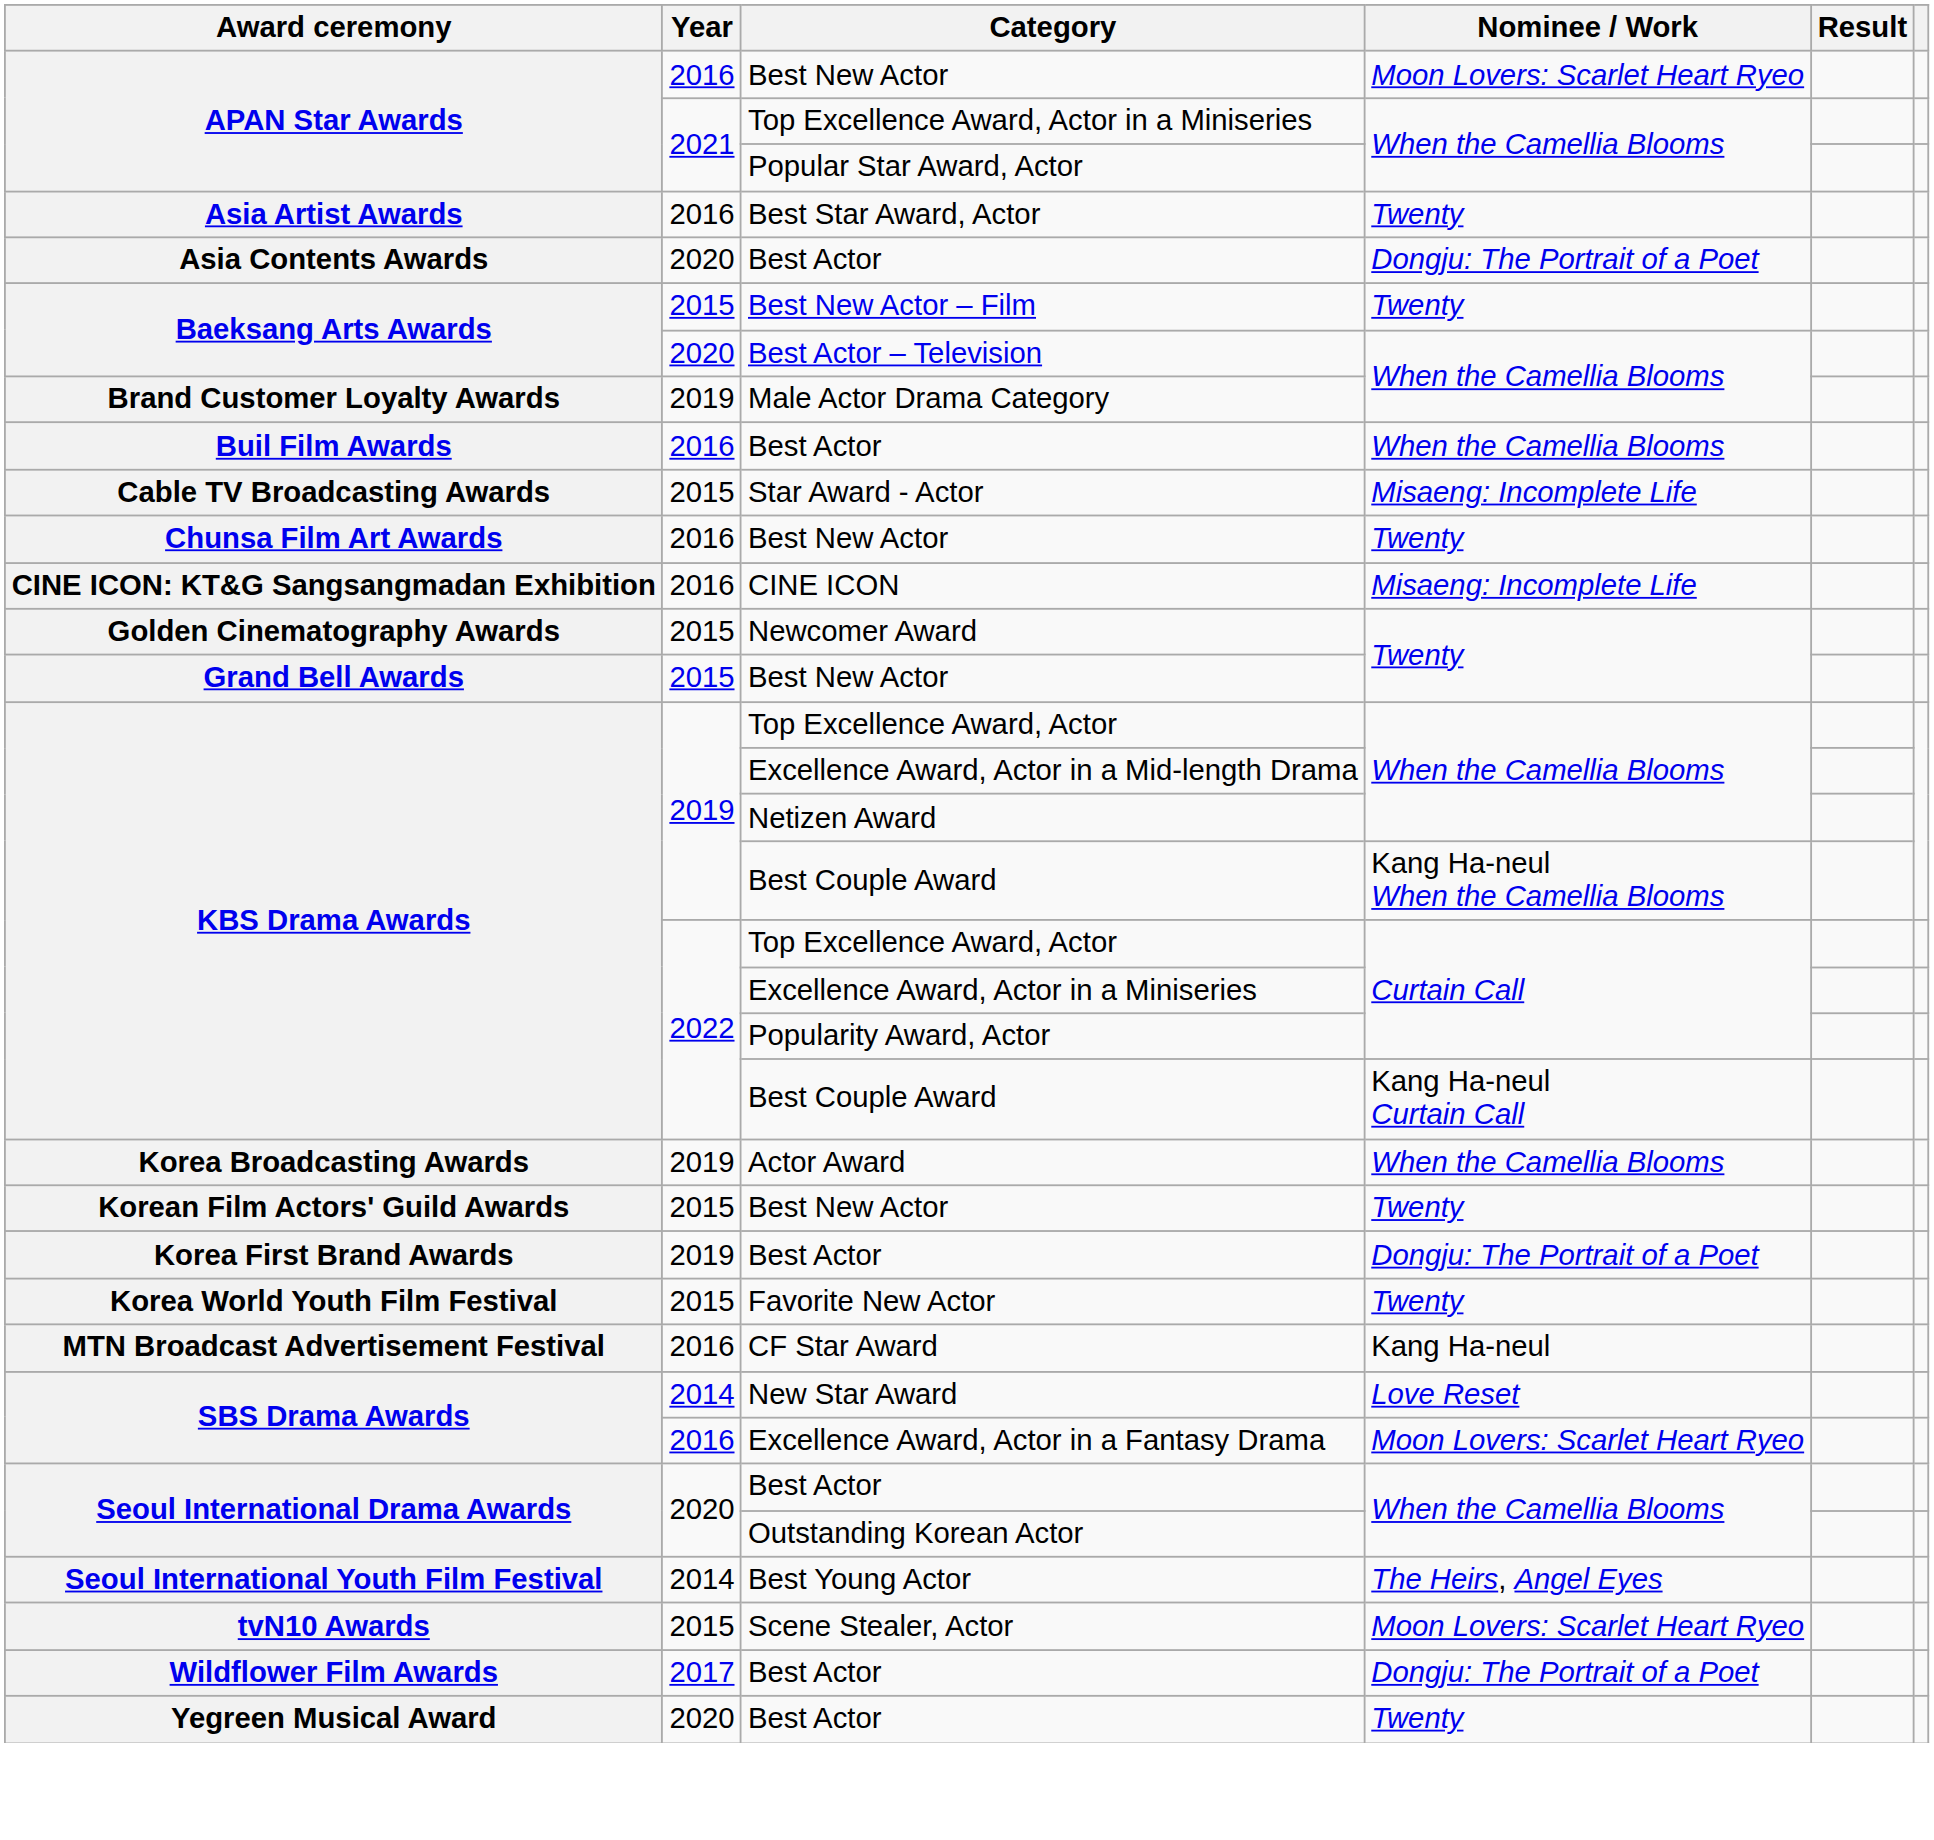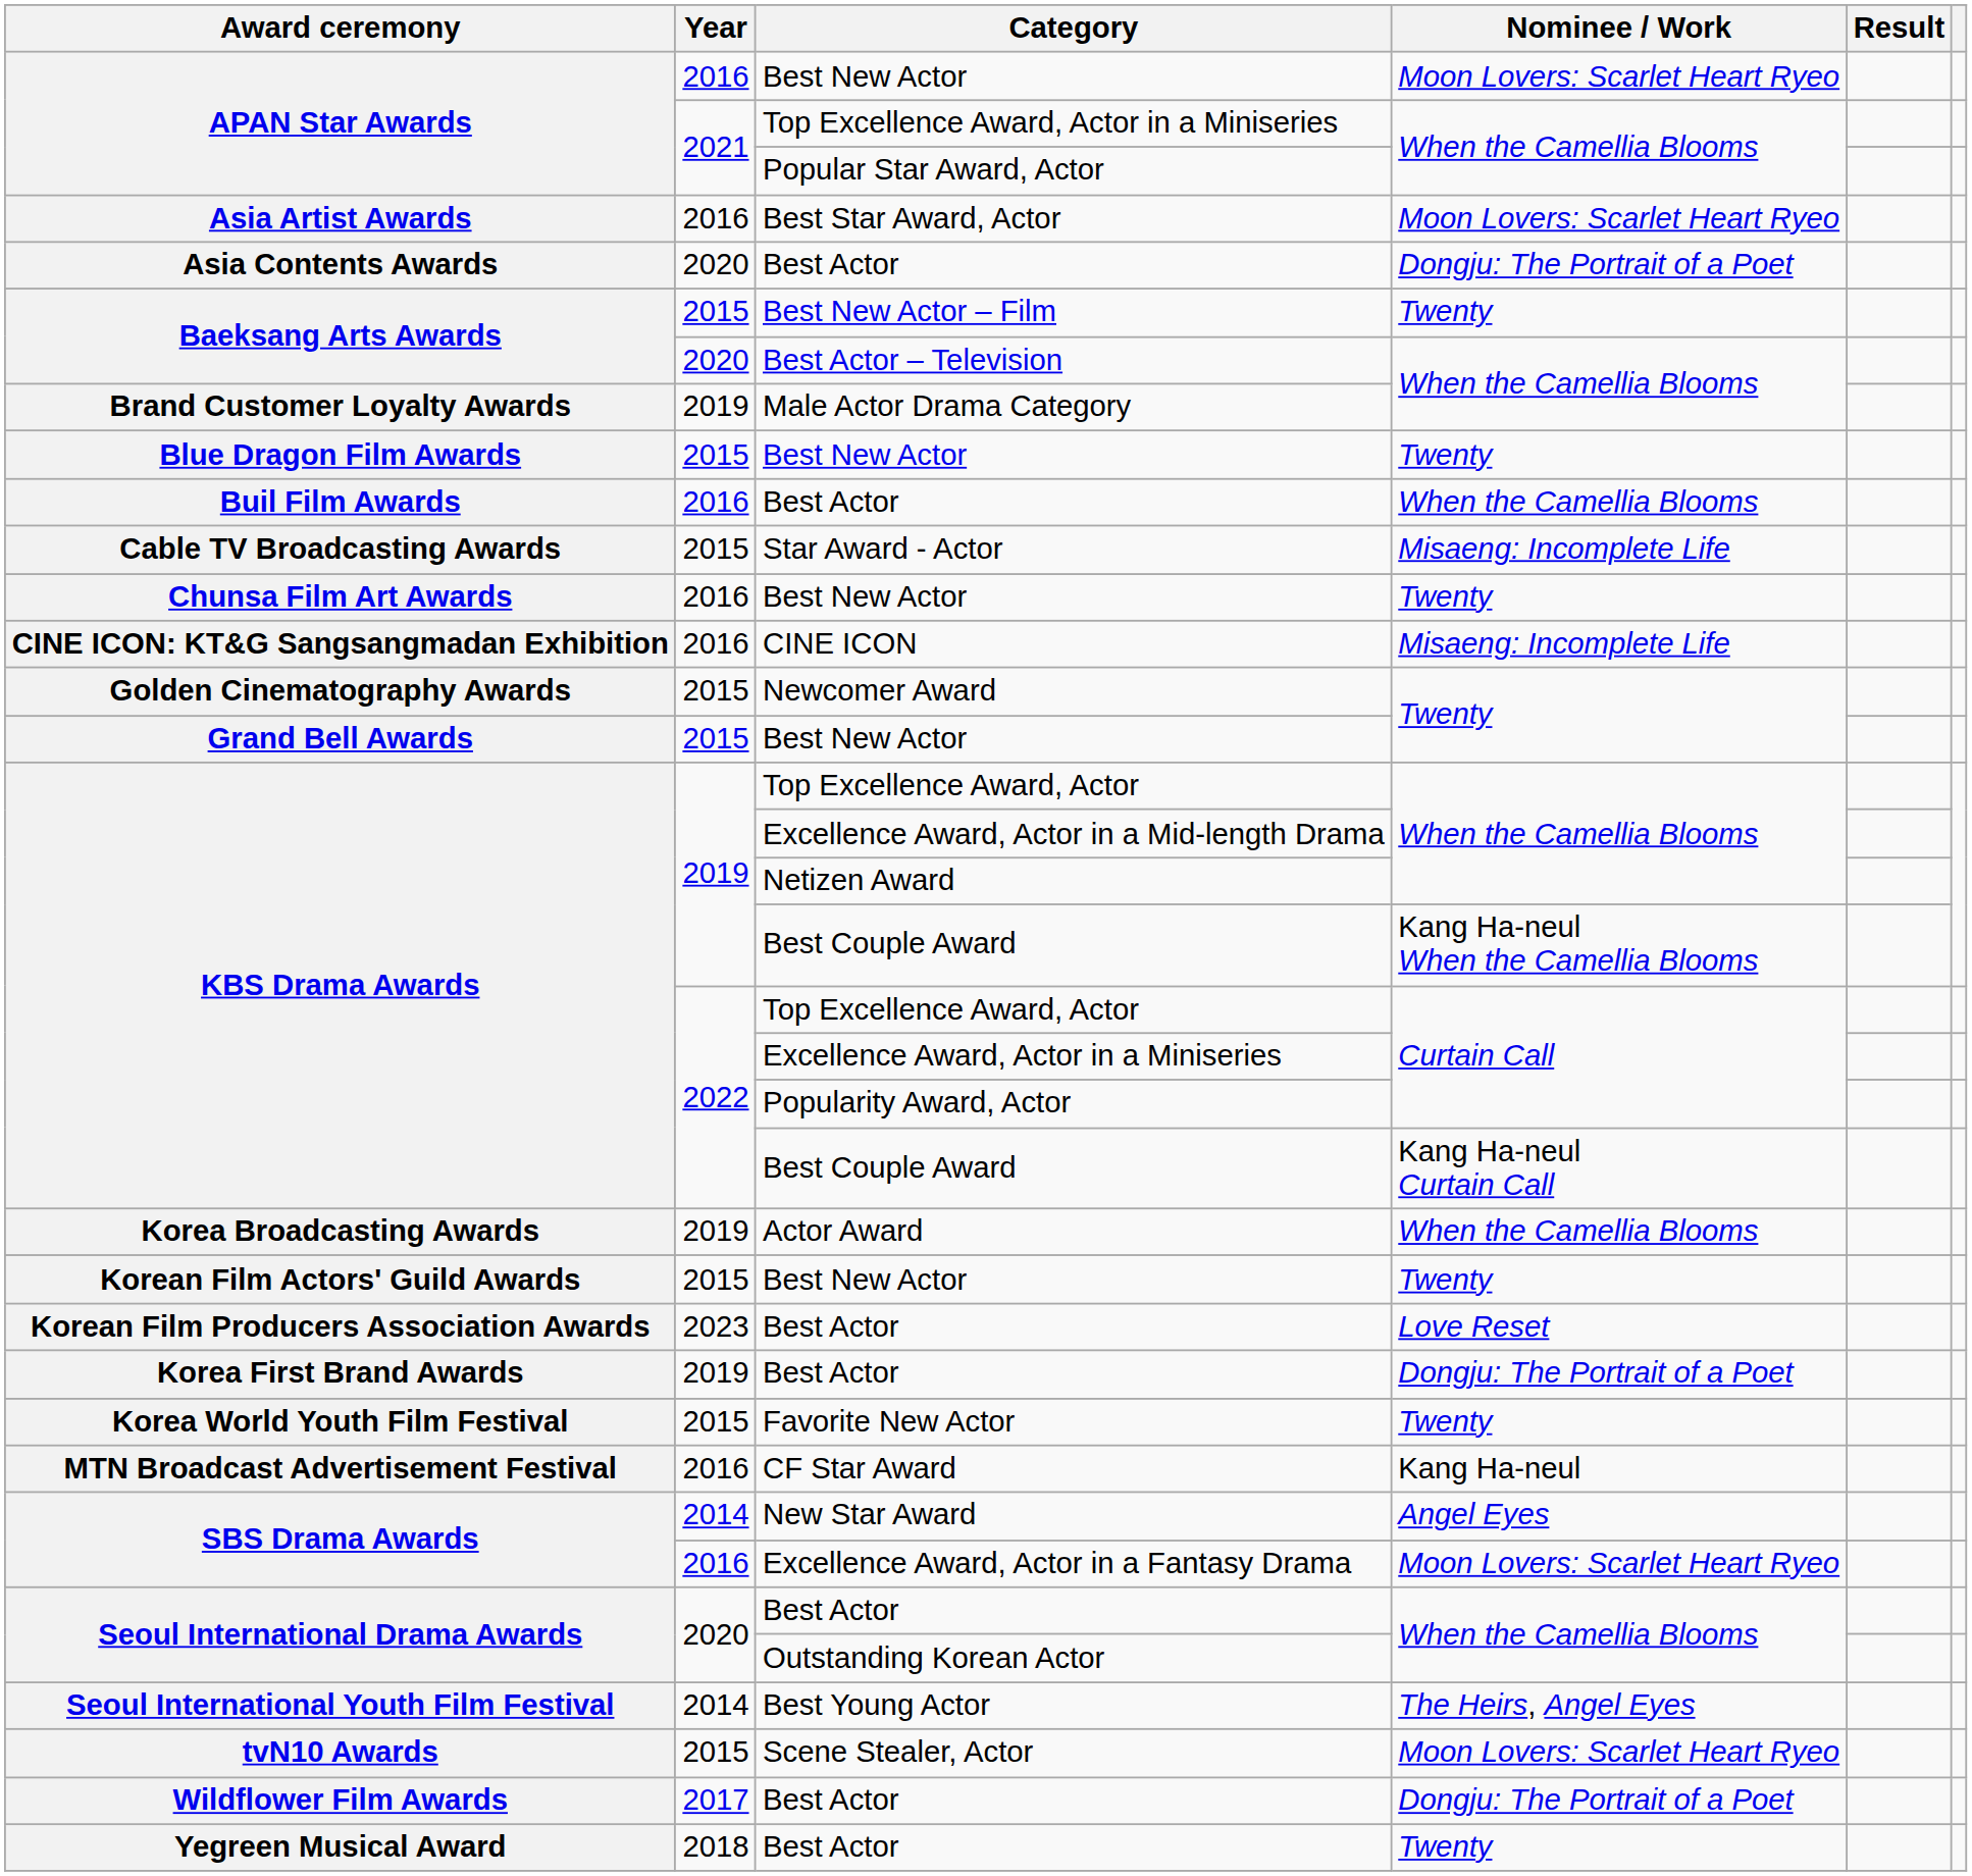 <table class="wikitable plainrowheaders sortable">
 <tr>
 <th scope="col">Award ceremony</th>
 <th scope="col">Year</th>
 <th scope="col">Category</th>
 <th scope="col">Nominee / Work</th>
 <th scope="col">Result</th>
 <th scope="col" class="unsortable"></th>
 </tr>
 <tr>
 <th scope="row"  rowspan="3"><a href='#'>APAN Star Awards</a></th>
 <td style="text-align:center"><a href='#'>2016</a></td>
 <td>Best New Actor</td>
 <td><em><a href='#'>Moon Lovers: Scarlet Heart Ryeo</a></em></td>
 <td></td>
 <td style="text-align:center"></td>
 </tr>
 <tr>
 <td rowspan="2" style="text-align:center"><a href='#'>2021</a></td>
 <td>Top Excellence Award, Actor in a Miniseries</td>
 <td rowspan="2"><em><a href='#'>When the Camellia Blooms</a></em></td>
 <td></td>
 <td style="text-align:center"></td>
 </tr>
 <tr>
 <td>Popular Star Award, Actor</td>
 <td></td>
 <td style="text-align:center"></td>
 </tr>
 <tr>
 <th scope="row"><a href='#'>Asia Artist Awards</a></th>
 <td style="text-align:center">2016</td>
 <td>Best Star Award, Actor</td>
-<td><em><a href='#'>Twenty</a></em></td>
+<td><em><a href='#'>Moon Lovers: Scarlet Heart Ryeo</a></em></td>
 <td></td>
 <td style="text-align:center"></td>
 </tr>
 <tr>
 <th scope="row">Asia Contents Awards</th>
 <td style="text-align:center">2020</td>
 <td>Best Actor</td>
 <td><em><a href='#'>Dongju: The Portrait of a Poet</a></em></td>
 <td></td>
 <td style="text-align:center"></td>
 </tr>
 <tr>
 <th scope="row"  rowspan="2"><a href='#'>Baeksang Arts Awards</a></th>
 <td style="text-align:center"><a href='#'>2015</a></td>
 <td><a href='#'>Best New Actor – Film</a></td>
 <td><em><a href='#'>Twenty</a></em></td>
 <td></td>
 <td style="text-align:center"></td>
 </tr>
 <tr>
 <td style="text-align:center"><a href='#'>2020</a></td>
 <td><a href='#'>Best Actor – Television</a></td>
 <td rowspan="2"><em><a href='#'>When the Camellia Blooms</a></em></td>
 <td></td>
 <td style="text-align:center"></td>
 </tr>
 <tr>
 <th scope="row">Brand Customer Loyalty Awards</th>
 <td style="text-align:center">2019</td>
 <td>Male Actor Drama Category</td>
+<td></td>
+<td style="text-align:center"></td>
+</tr>
+<tr>
+<th scope="row"><a href='#'>Blue Dragon Film Awards</a></th>
+<td style="text-align:center"><a href='#'>2015</a></td>
+<td><a href='#'>Best New Actor</a></td>
+<td><em><a href='#'>Twenty</a></em></td>
 <td></td>
 <td style="text-align:center"></td>
 </tr>
 <tr>
 <th scope="row"><a href='#'>Buil Film Awards</a></th>
 <td style="text-align:center"><a href='#'>2016</a></td>
 <td>Best Actor</td>
 <td><em><a href='#'>When the Camellia Blooms</a></em></td>
 <td></td>
 <td style="text-align:center"></td>
 </tr>
 <tr>
 <th scope="row">Cable TV Broadcasting Awards</th>
 <td style="text-align:center">2015</td>
 <td>Star Award - Actor</td>
 <td><em><a href='#'>Misaeng: Incomplete Life</a></em></td>
 <td></td>
 <td style="text-align:center"></td>
 </tr>
 <tr>
 <th scope="row"><a href='#'>Chunsa Film Art Awards</a></th>
 <td style="text-align:center">2016</td>
 <td>Best New Actor</td>
 <td><em><a href='#'>Twenty</a></em></td>
 <td></td>
 <td style="text-align:center"></td>
 </tr>
 <tr>
 <th scope="row">CINE ICON: KT&G Sangsangmadan Exhibition</th>
 <td style="text-align:center">2016</td>
 <td>CINE ICON</td>
 <td><em><a href='#'>Misaeng: Incomplete Life</a></em></td>
 <td></td>
 <td style="text-align:center"></td>
 </tr>
 <tr>
 <th scope="row">Golden Cinematography Awards</th>
 <td style="text-align:center">2015</td>
 <td>Newcomer Award</td>
 <td rowspan="2"><em><a href='#'>Twenty</a></em></td>
 <td></td>
 <td style="text-align:center"></td>
 </tr>
 <tr>
 <th scope="row"><a href='#'>Grand Bell Awards</a></th>
 <td style="text-align:center"><a href='#'>2015</a></td>
 <td>Best New Actor</td>
 <td></td>
 <td style="text-align:center"></td>
 </tr>
 <tr>
 <th scope="row"  rowspan="8"><a href='#'>KBS Drama Awards</a></th>
 <td rowspan="4" style="text-align:center"><a href='#'>2019</a></td>
 <td>Top Excellence Award, Actor</td>
 <td rowspan="3"><em><a href='#'>When the Camellia Blooms</a></em></td>
 <td></td>
 <td rowspan="4" style="text-align:center"></td>
 </tr>
 <tr>
 <td>Excellence Award, Actor in a Mid-length Drama</td>
 <td></td>
 </tr>
 <tr>
 <td>Netizen Award</td>
 <td></td>
 </tr>
 <tr>
 <td>Best Couple Award</td>
 <td>Kang Ha-neul  <br> <em><a href='#'>When the Camellia Blooms</a></em></td>
 <td></td>
 </tr>
 <tr>
 <td rowspan="4" style="text-align:center"><a href='#'>2022</a></td>
 <td>Top Excellence Award, Actor</td>
 <td rowspan="3"><em><a href='#'>Curtain Call</a></em></td>
 <td></td>
 <td style="text-align:center"></td>
 </tr>
 <tr>
 <td>Excellence Award, Actor in a Miniseries</td>
 <td></td>
 <td style="text-align:center"></td>
 </tr>
 <tr>
 <td>Popularity Award, Actor</td>
 <td></td>
 <td style="text-align:center"></td>
 </tr>
 <tr>
 <td>Best Couple Award</td>
 <td>Kang Ha-neul  <br> <em><a href='#'>Curtain Call</a></em></td>
 <td></td>
 <td style="text-align:center"></td>
 </tr>
 <tr>
 <th scope="row">Korea Broadcasting Awards</th>
 <td style="text-align:center">2019</td>
 <td>Actor Award</td>
 <td><em><a href='#'>When the Camellia Blooms</a></em></td>
 <td></td>
 <td style="text-align:center"></td>
 </tr>
 <tr>
 <th scope="row">Korean Film Actors' Guild Awards</th>
 <td style="text-align:center">2015</td>
 <td>Best New Actor</td>
 <td><em><a href='#'>Twenty</a></em></td>
 <td></td>
 <td style="text-align:center"></td>
 </tr>
 <tr>
+<th scope="row">Korean Film Producers Association Awards</th>
+<td style="text-align:center">2023</td>
+<td>Best Actor</td>
+<td><em><a href='#'>Love Reset</a></em></td>
+<td></td>
+<td style="text-align:center"></td>
+</tr>
+<tr>
 <th scope="row">Korea First Brand Awards</th>
 <td style="text-align:center">2019</td>
 <td>Best Actor</td>
 <td><em><a href='#'>Dongju: The Portrait of a Poet</a></em></td>
 <td></td>
 <td style="text-align:center"></td>
 </tr>
 <tr>
 <th scope="row">Korea World Youth Film Festival</th>
 <td style="text-align:center">2015</td>
 <td>Favorite New Actor</td>
 <td><em><a href='#'>Twenty</a></em></td>
 <td></td>
 <td style="text-align:center"></td>
 </tr>
 <tr>
 <th scope="row">MTN Broadcast Advertisement Festival</th>
 <td style="text-align:center">2016</td>
 <td>CF Star Award</td>
 <td>Kang Ha-neul</td>
 <td></td>
 <td style="text-align:center"></td>
 </tr>
 <tr>
 <th scope="row"  rowspan="2"><a href='#'>SBS Drama Awards</a></th>
 <td style="text-align:center"><a href='#'>2014</a></td>
 <td>New Star Award</td>
-<td><em><a href='#'>Love Reset</a></em></td>
+<td><em><a href='#'>Angel Eyes</a></em></td>
 <td></td>
 <td style="text-align:center"></td>
 </tr>
 <tr>
 <td style="text-align:center"><a href='#'>2016</a></td>
 <td>Excellence Award, Actor in a Fantasy Drama</td>
 <td><em><a href='#'>Moon Lovers: Scarlet Heart Ryeo</a></em></td>
 <td></td>
 <td style="text-align:center"></td>
 </tr>
 <tr>
 <th scope="row" rowspan="2"><a href='#'>Seoul International Drama Awards</a></th>
 <td rowspan="2" style="text-align:center">2020</td>
 <td>Best Actor</td>
 <td rowspan="2"><em><a href='#'>When the Camellia Blooms</a></em></td>
 <td></td>
 <td style="text-align:center"></td>
 </tr>
 <tr>
 <td>Outstanding Korean Actor</td>
 <td></td>
 <td style="text-align:center"></td>
 </tr>
 <tr>
 <th scope="row"><a href='#'>Seoul International Youth Film Festival</a></th>
 <td style="text-align:center">2014</td>
 <td>Best Young Actor</td>
 <td><em><a href='#'>The Heirs</a></em>, <em><a href='#'>Angel Eyes</a></em></td>
 <td></td>
 <td style="text-align:center"></td>
 </tr>
 <tr>
 <th scope="row"><a href='#'>tvN10 Awards</a></th>
 <td style="text-align:center">2015</td>
 <td>Scene Stealer, Actor</td>
 <td><em><a href='#'>Moon Lovers: Scarlet Heart Ryeo</a></em></td>
 <td></td>
 <td style="text-align:center"></td>
 </tr>
 <tr>
 <th scope="row"><a href='#'>Wildflower Film Awards</a></th>
 <td style="text-align:center"><a href='#'>2017</a></td>
 <td>Best Actor</td>
 <td><em><a href='#'>Dongju: The Portrait of a Poet</a></em></td>
 <td></td>
 <td style="text-align:center"></td>
 </tr>
 <tr>
 <th scope="row">Yegreen Musical Award</th>
-<td style="text-align:center">2020</td>
+<td style="text-align:center">2018</td>
 <td>Best Actor</td>
 <td><em><a href='#'>Twenty</a></em></td>
 <td></td>
 <td style="text-align:center"></td>
 </tr>
 </table>
